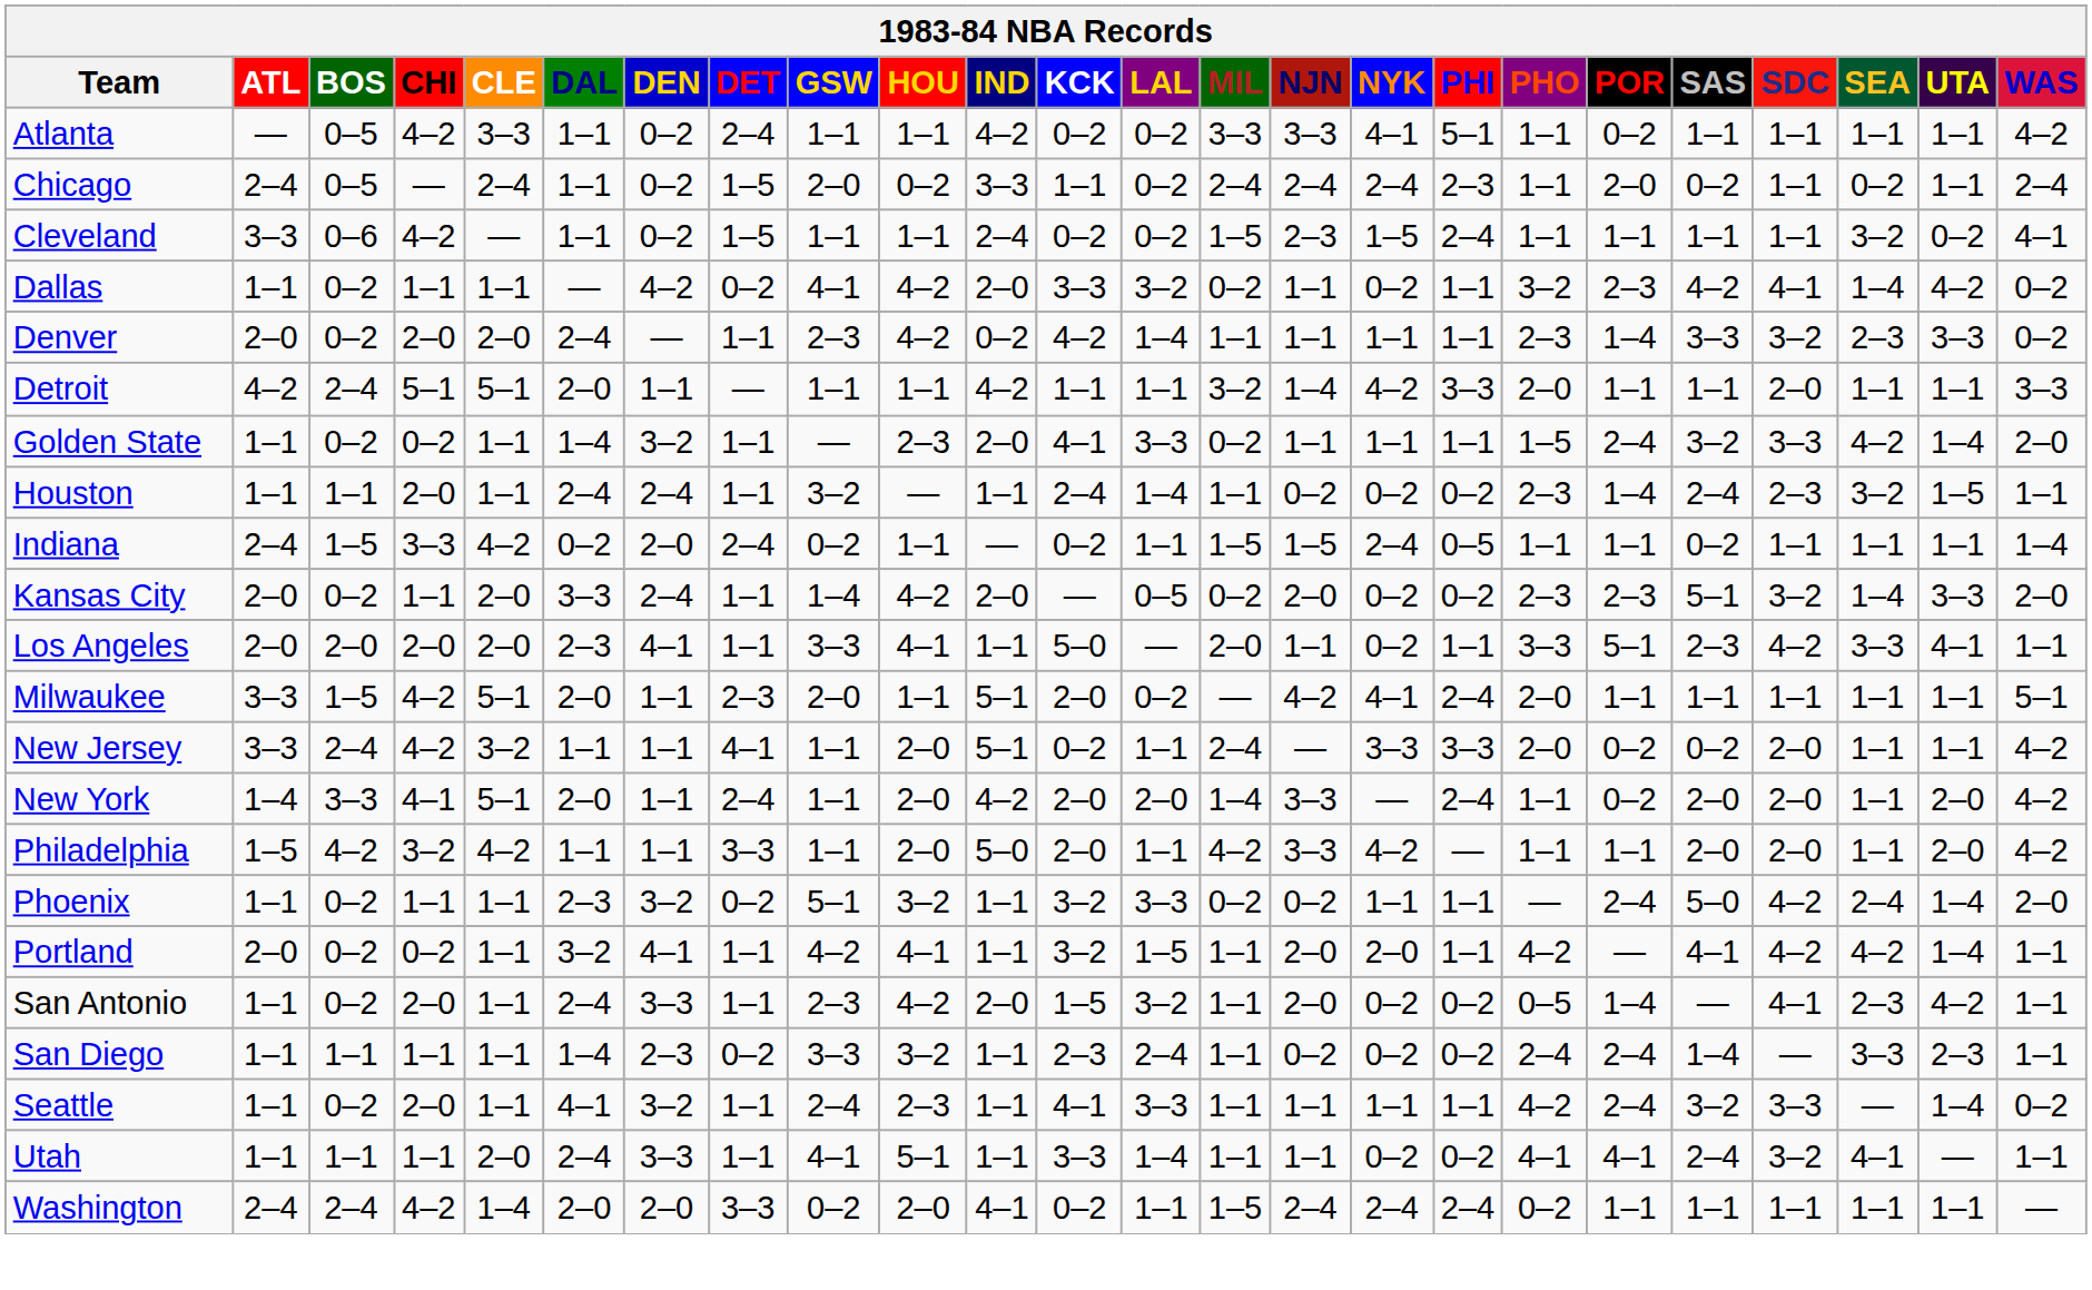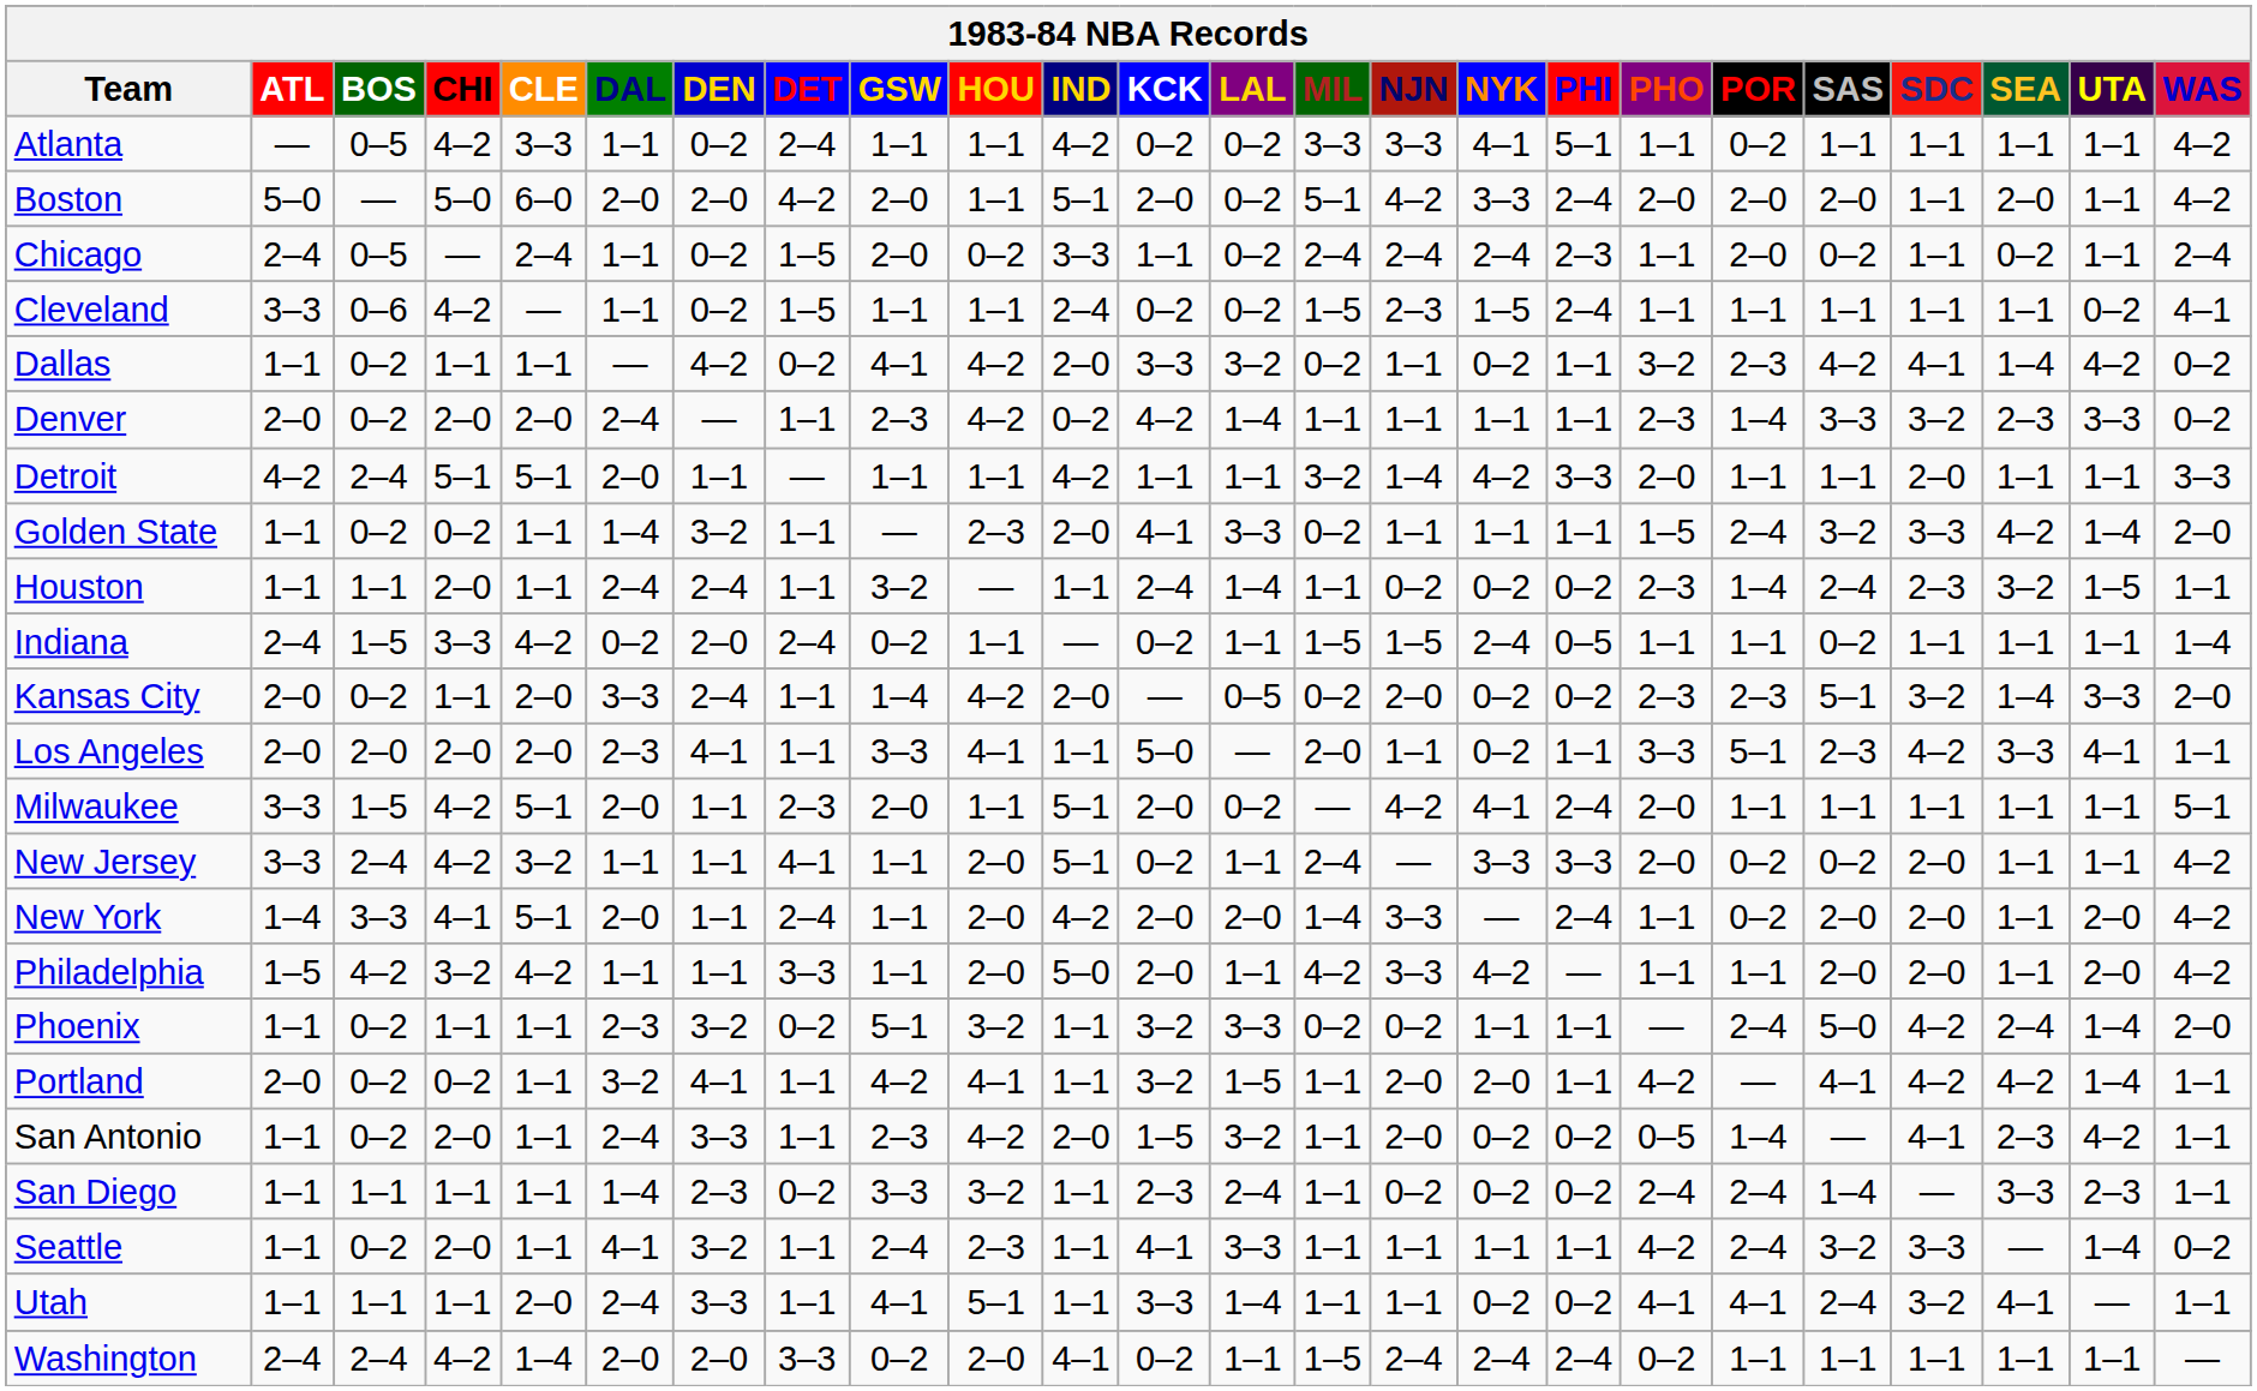 <table class="wikitable" style="font-size:95%; text-align:center;">
 <tr>
 <th colspan=24>1983-84 NBA Records</th>
 </tr>
 <tr>
 <th width=100>Team</th>
 <th style="background:#FF0000;color:#FFFFFF;width=35">ATL</th>
 <th style="background:#006400;color:#FFFFFF;width=35">BOS</th>
 <th style="background:#FF0000;color:#000000;width=35">CHI</th>
 <th style="background:#FF8C00;color:#FFFFFF;width=35">CLE</th>
 <th style="background:#008000;color:#00008B;width=35">DAL</th>
 <th style="background:#0000CD;color:#FFD700;width=35">DEN</th>
 <th style="background:#0000FF;color:#FF0000;width=35">DET</th>
 <th style="background:#0000FF;color:#FFD700;width=35">GSW</th>
 <th style="background:#FF0000;color:#FFD700;width=35">HOU</th>
 <th style="background:#000080;color:#FFD700;width=35">IND</th>
 <th style="background:#0000FF;color:#FFFFFF;width=35">KCK</th>
 <th style="background:#800080;color:#FFD700;width=35">LAL</th>
 <th style="background:#006400;color:#B22222;width=35">MIL</th>
 <th style="background:#B0170C;color:#00056D;width=35">NJN</th>
 <th style="background:#0000FF;color:#FF8C00;width=35">NYK</th>
 <th style="background:#FF0000;color:#0000FF;width=35">PHI</th>
 <th style="background:#800080;color:#FF4500;width=35">PHO</th>
 <th style="background:#000000;color:#FF0000;width=35">POR</th>
 <th style="background:#000000;color:#C0C0C0;width=35">SAS</th>
 <th style="background:#F9160D;color:#1A2E8B;width=35">SDC</th>
 <th style="background:#005831;color:#FFC322;width=35">SEA</th>
 <th style="background:#36004A;color:#FFFF00;width=35">UTA</th>
 <th style="background:#DC143C;color:#0000CD;width=35">WAS</th>
 </tr>
 <tr>
 <td style="text-align:left;"><a href='#'>Atlanta</a></td>
 <td>—</td>
 <td>0–5</td>
 <td>4–2</td>
 <td>3–3</td>
 <td>1–1</td>
 <td>0–2</td>
 <td>2–4</td>
 <td>1–1</td>
 <td>1–1</td>
 <td>4–2</td>
 <td>0–2</td>
 <td>0–2</td>
 <td>3–3</td>
 <td>3–3</td>
 <td>4–1</td>
 <td>5–1</td>
 <td>1–1</td>
 <td>0–2</td>
 <td>1–1</td>
 <td>1–1</td>
 <td>1–1</td>
 <td>1–1</td>
 <td>4–2</td>
 </tr>
 <tr>
+<td style="text-align:left;"><a href='#'>Boston</a></td>
+<td>5–0</td>
+<td>—</td>
+<td>5–0</td>
+<td>6–0</td>
+<td>2–0</td>
+<td>2–0</td>
+<td>4–2</td>
+<td>2–0</td>
+<td>1–1</td>
+<td>5–1</td>
+<td>2–0</td>
+<td>0–2</td>
+<td>5–1</td>
+<td>4–2</td>
+<td>3–3</td>
+<td>2–4</td>
+<td>2–0</td>
+<td>2–0</td>
+<td>2–0</td>
+<td>1–1</td>
+<td>2–0</td>
+<td>1–1</td>
+<td>4–2</td>
+</tr>
+<tr>
 <td style="text-align:left;"><a href='#'>Chicago</a></td>
 <td>2–4</td>
 <td>0–5</td>
 <td>—</td>
 <td>2–4</td>
 <td>1–1</td>
 <td>0–2</td>
 <td>1–5</td>
 <td>2–0</td>
 <td>0–2</td>
 <td>3–3</td>
 <td>1–1</td>
 <td>0–2</td>
 <td>2–4</td>
 <td>2–4</td>
 <td>2–4</td>
 <td>2–3</td>
 <td>1–1</td>
 <td>2–0</td>
 <td>0–2</td>
 <td>1–1</td>
 <td>0–2</td>
 <td>1–1</td>
 <td>2–4</td>
 </tr>
 <tr>
 <td style="text-align:left;"><a href='#'>Cleveland</a></td>
 <td>3–3</td>
 <td>0–6</td>
 <td>4–2</td>
 <td>—</td>
 <td>1–1</td>
 <td>0–2</td>
 <td>1–5</td>
 <td>1–1</td>
 <td>1–1</td>
 <td>2–4</td>
 <td>0–2</td>
 <td>0–2</td>
 <td>1–5</td>
 <td>2–3</td>
 <td>1–5</td>
 <td>2–4</td>
 <td>1–1</td>
 <td>1–1</td>
 <td>1–1</td>
 <td>1–1</td>
-<td>3–2</td>
+<td>1–1</td>
 <td>0–2</td>
 <td>4–1</td>
 </tr>
 <tr>
 <td style="text-align:left;"><a href='#'>Dallas</a></td>
 <td>1–1</td>
 <td>0–2</td>
 <td>1–1</td>
 <td>1–1</td>
 <td>—</td>
 <td>4–2</td>
 <td>0–2</td>
 <td>4–1</td>
 <td>4–2</td>
 <td>2–0</td>
 <td>3–3</td>
 <td>3–2</td>
 <td>0–2</td>
 <td>1–1</td>
 <td>0–2</td>
 <td>1–1</td>
 <td>3–2</td>
 <td>2–3</td>
 <td>4–2</td>
 <td>4–1</td>
 <td>1–4</td>
 <td>4–2</td>
 <td>0–2</td>
 </tr>
 <tr>
 <td style="text-align:left;"><a href='#'>Denver</a></td>
 <td>2–0</td>
 <td>0–2</td>
 <td>2–0</td>
 <td>2–0</td>
 <td>2–4</td>
 <td>—</td>
 <td>1–1</td>
 <td>2–3</td>
 <td>4–2</td>
 <td>0–2</td>
 <td>4–2</td>
 <td>1–4</td>
 <td>1–1</td>
 <td>1–1</td>
 <td>1–1</td>
 <td>1–1</td>
 <td>2–3</td>
 <td>1–4</td>
 <td>3–3</td>
 <td>3–2</td>
 <td>2–3</td>
 <td>3–3</td>
 <td>0–2</td>
 </tr>
 <tr>
 <td style="text-align:left;"><a href='#'>Detroit</a></td>
 <td>4–2</td>
 <td>2–4</td>
 <td>5–1</td>
 <td>5–1</td>
 <td>2–0</td>
 <td>1–1</td>
 <td>—</td>
 <td>1–1</td>
 <td>1–1</td>
 <td>4–2</td>
 <td>1–1</td>
 <td>1–1</td>
 <td>3–2</td>
 <td>1–4</td>
 <td>4–2</td>
 <td>3–3</td>
 <td>2–0</td>
 <td>1–1</td>
 <td>1–1</td>
 <td>2–0</td>
 <td>1–1</td>
 <td>1–1</td>
 <td>3–3</td>
 </tr>
 <tr>
 <td style="text-align:left;"><a href='#'>Golden State</a></td>
 <td>1–1</td>
 <td>0–2</td>
 <td>0–2</td>
 <td>1–1</td>
 <td>1–4</td>
 <td>3–2</td>
 <td>1–1</td>
 <td>—</td>
 <td>2–3</td>
 <td>2–0</td>
 <td>4–1</td>
 <td>3–3</td>
 <td>0–2</td>
 <td>1–1</td>
 <td>1–1</td>
 <td>1–1</td>
 <td>1–5</td>
 <td>2–4</td>
 <td>3–2</td>
 <td>3–3</td>
 <td>4–2</td>
 <td>1–4</td>
 <td>2–0</td>
 </tr>
 <tr>
 <td style="text-align:left;"><a href='#'>Houston</a></td>
 <td>1–1</td>
 <td>1–1</td>
 <td>2–0</td>
 <td>1–1</td>
 <td>2–4</td>
 <td>2–4</td>
 <td>1–1</td>
 <td>3–2</td>
 <td>—</td>
 <td>1–1</td>
 <td>2–4</td>
 <td>1–4</td>
 <td>1–1</td>
 <td>0–2</td>
 <td>0–2</td>
 <td>0–2</td>
 <td>2–3</td>
 <td>1–4</td>
 <td>2–4</td>
 <td>2–3</td>
 <td>3–2</td>
 <td>1–5</td>
 <td>1–1</td>
 </tr>
 <tr>
 <td style="text-align:left;"><a href='#'>Indiana</a></td>
 <td>2–4</td>
 <td>1–5</td>
 <td>3–3</td>
 <td>4–2</td>
 <td>0–2</td>
 <td>2–0</td>
 <td>2–4</td>
 <td>0–2</td>
 <td>1–1</td>
 <td>—</td>
 <td>0–2</td>
 <td>1–1</td>
 <td>1–5</td>
 <td>1–5</td>
 <td>2–4</td>
 <td>0–5</td>
 <td>1–1</td>
 <td>1–1</td>
 <td>0–2</td>
 <td>1–1</td>
 <td>1–1</td>
 <td>1–1</td>
 <td>1–4</td>
 </tr>
 <tr>
 <td style="text-align:left;"><a href='#'>Kansas City</a></td>
 <td>2–0</td>
 <td>0–2</td>
 <td>1–1</td>
 <td>2–0</td>
 <td>3–3</td>
 <td>2–4</td>
 <td>1–1</td>
 <td>1–4</td>
 <td>4–2</td>
 <td>2–0</td>
 <td>—</td>
 <td>0–5</td>
 <td>0–2</td>
 <td>2–0</td>
 <td>0–2</td>
 <td>0–2</td>
 <td>2–3</td>
 <td>2–3</td>
 <td>5–1</td>
 <td>3–2</td>
 <td>1–4</td>
 <td>3–3</td>
 <td>2–0</td>
 </tr>
 <tr>
 <td style="text-align:left;"><a href='#'>Los Angeles</a></td>
 <td>2–0</td>
 <td>2–0</td>
 <td>2–0</td>
 <td>2–0</td>
 <td>2–3</td>
 <td>4–1</td>
 <td>1–1</td>
 <td>3–3</td>
 <td>4–1</td>
 <td>1–1</td>
 <td>5–0</td>
 <td>—</td>
 <td>2–0</td>
 <td>1–1</td>
 <td>0–2</td>
 <td>1–1</td>
 <td>3–3</td>
 <td>5–1</td>
 <td>2–3</td>
 <td>4–2</td>
 <td>3–3</td>
 <td>4–1</td>
 <td>1–1</td>
 </tr>
 <tr>
 <td style="text-align:left;"><a href='#'>Milwaukee</a></td>
 <td>3–3</td>
 <td>1–5</td>
 <td>4–2</td>
 <td>5–1</td>
 <td>2–0</td>
 <td>1–1</td>
 <td>2–3</td>
 <td>2–0</td>
 <td>1–1</td>
 <td>5–1</td>
 <td>2–0</td>
 <td>0–2</td>
 <td>—</td>
 <td>4–2</td>
 <td>4–1</td>
 <td>2–4</td>
 <td>2–0</td>
 <td>1–1</td>
 <td>1–1</td>
 <td>1–1</td>
 <td>1–1</td>
 <td>1–1</td>
 <td>5–1</td>
 </tr>
 <tr>
 <td style="text-align:left;"><a href='#'>New Jersey</a></td>
 <td>3–3</td>
 <td>2–4</td>
 <td>4–2</td>
 <td>3–2</td>
 <td>1–1</td>
 <td>1–1</td>
 <td>4–1</td>
 <td>1–1</td>
 <td>2–0</td>
 <td>5–1</td>
 <td>0–2</td>
 <td>1–1</td>
 <td>2–4</td>
 <td>—</td>
 <td>3–3</td>
 <td>3–3</td>
 <td>2–0</td>
 <td>0–2</td>
 <td>0–2</td>
 <td>2–0</td>
 <td>1–1</td>
 <td>1–1</td>
 <td>4–2</td>
 </tr>
 <tr>
 <td style="text-align:left;"><a href='#'>New York</a></td>
 <td>1–4</td>
 <td>3–3</td>
 <td>4–1</td>
 <td>5–1</td>
 <td>2–0</td>
 <td>1–1</td>
 <td>2–4</td>
 <td>1–1</td>
 <td>2–0</td>
 <td>4–2</td>
 <td>2–0</td>
 <td>2–0</td>
 <td>1–4</td>
 <td>3–3</td>
 <td>—</td>
 <td>2–4</td>
 <td>1–1</td>
 <td>0–2</td>
 <td>2–0</td>
 <td>2–0</td>
 <td>1–1</td>
 <td>2–0</td>
 <td>4–2</td>
 </tr>
 <tr>
 <td style="text-align:left;"><a href='#'>Philadelphia</a></td>
 <td>1–5</td>
 <td>4–2</td>
 <td>3–2</td>
 <td>4–2</td>
 <td>1–1</td>
 <td>1–1</td>
 <td>3–3</td>
 <td>1–1</td>
 <td>2–0</td>
 <td>5–0</td>
 <td>2–0</td>
 <td>1–1</td>
 <td>4–2</td>
 <td>3–3</td>
 <td>4–2</td>
 <td>—</td>
 <td>1–1</td>
 <td>1–1</td>
 <td>2–0</td>
 <td>2–0</td>
 <td>1–1</td>
 <td>2–0</td>
 <td>4–2</td>
 </tr>
 <tr>
 <td style="text-align:left;"><a href='#'>Phoenix</a></td>
 <td>1–1</td>
 <td>0–2</td>
 <td>1–1</td>
 <td>1–1</td>
 <td>2–3</td>
 <td>3–2</td>
 <td>0–2</td>
 <td>5–1</td>
 <td>3–2</td>
 <td>1–1</td>
 <td>3–2</td>
 <td>3–3</td>
 <td>0–2</td>
 <td>0–2</td>
 <td>1–1</td>
 <td>1–1</td>
 <td>—</td>
 <td>2–4</td>
 <td>5–0</td>
 <td>4–2</td>
 <td>2–4</td>
 <td>1–4</td>
 <td>2–0</td>
 </tr>
 <tr>
 <td style="text-align:left;"><a href='#'>Portland</a></td>
 <td>2–0</td>
 <td>0–2</td>
 <td>0–2</td>
 <td>1–1</td>
 <td>3–2</td>
 <td>4–1</td>
 <td>1–1</td>
 <td>4–2</td>
 <td>4–1</td>
 <td>1–1</td>
 <td>3–2</td>
 <td>1–5</td>
 <td>1–1</td>
 <td>2–0</td>
 <td>2–0</td>
 <td>1–1</td>
 <td>4–2</td>
 <td>—</td>
 <td>4–1</td>
 <td>4–2</td>
 <td>4–2</td>
 <td>1–4</td>
 <td>1–1</td>
 </tr>
 <tr>
 <td style="text-align:left;">San Antonio</td>
 <td>1–1</td>
 <td>0–2</td>
 <td>2–0</td>
 <td>1–1</td>
 <td>2–4</td>
 <td>3–3</td>
 <td>1–1</td>
 <td>2–3</td>
 <td>4–2</td>
 <td>2–0</td>
 <td>1–5</td>
 <td>3–2</td>
 <td>1–1</td>
 <td>2–0</td>
 <td>0–2</td>
 <td>0–2</td>
 <td>0–5</td>
 <td>1–4</td>
 <td>—</td>
 <td>4–1</td>
 <td>2–3</td>
 <td>4–2</td>
 <td>1–1</td>
 </tr>
 <tr>
 <td style="text-align:left;"><a href='#'>San Diego</a></td>
 <td>1–1</td>
 <td>1–1</td>
 <td>1–1</td>
 <td>1–1</td>
 <td>1–4</td>
 <td>2–3</td>
 <td>0–2</td>
 <td>3–3</td>
 <td>3–2</td>
 <td>1–1</td>
 <td>2–3</td>
 <td>2–4</td>
 <td>1–1</td>
 <td>0–2</td>
 <td>0–2</td>
 <td>0–2</td>
 <td>2–4</td>
 <td>2–4</td>
 <td>1–4</td>
 <td>—</td>
 <td>3–3</td>
 <td>2–3</td>
 <td>1–1</td>
 </tr>
 <tr>
 <td style="text-align:left;"><a href='#'>Seattle</a></td>
 <td>1–1</td>
 <td>0–2</td>
 <td>2–0</td>
 <td>1–1</td>
 <td>4–1</td>
 <td>3–2</td>
 <td>1–1</td>
 <td>2–4</td>
 <td>2–3</td>
 <td>1–1</td>
 <td>4–1</td>
 <td>3–3</td>
 <td>1–1</td>
 <td>1–1</td>
 <td>1–1</td>
 <td>1–1</td>
 <td>4–2</td>
 <td>2–4</td>
 <td>3–2</td>
 <td>3–3</td>
 <td>—</td>
 <td>1–4</td>
 <td>0–2</td>
 </tr>
 <tr>
 <td style="text-align:left;"><a href='#'>Utah</a></td>
 <td>1–1</td>
 <td>1–1</td>
 <td>1–1</td>
 <td>2–0</td>
 <td>2–4</td>
 <td>3–3</td>
 <td>1–1</td>
 <td>4–1</td>
 <td>5–1</td>
 <td>1–1</td>
 <td>3–3</td>
 <td>1–4</td>
 <td>1–1</td>
 <td>1–1</td>
 <td>0–2</td>
 <td>0–2</td>
 <td>4–1</td>
 <td>4–1</td>
 <td>2–4</td>
 <td>3–2</td>
 <td>4–1</td>
 <td>—</td>
 <td>1–1</td>
 </tr>
 <tr>
 <td style="text-align:left;"><a href='#'>Washington</a></td>
 <td>2–4</td>
 <td>2–4</td>
 <td>4–2</td>
 <td>1–4</td>
 <td>2–0</td>
 <td>2–0</td>
 <td>3–3</td>
 <td>0–2</td>
 <td>2–0</td>
 <td>4–1</td>
 <td>0–2</td>
 <td>1–1</td>
 <td>1–5</td>
 <td>2–4</td>
 <td>2–4</td>
 <td>2–4</td>
 <td>0–2</td>
 <td>1–1</td>
 <td>1–1</td>
 <td>1–1</td>
 <td>1–1</td>
 <td>1–1</td>
 <td>—</td>
 </tr>
 </table>
